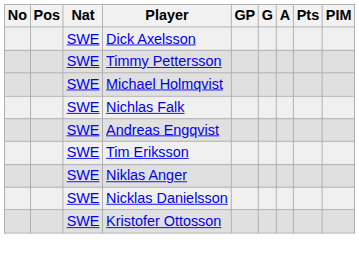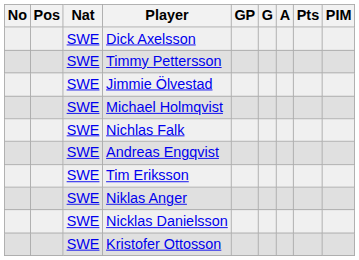 <table class="wikitable sortable">
 <tr>
 <th>No</th>
 <th>Pos</th>
 <th>Nat</th>
 <th>Player</th>
 <th>GP</th>
 <th>G</th>
 <th>A</th>
 <th>Pts</th>
 <th>PIM</th>
 </tr>
 <tr bgcolor="#f0f0f0">
 <td></td>
 <td></td>
 <td> <a href='#'>SWE</a></td>
 <td><a href='#'>Dick Axelsson</a></td>
 <td></td>
 <td></td>
 <td></td>
 <td></td>
 <td></td>
 </tr>
 <tr bgcolor="#e0e0e0">
 <td></td>
 <td></td>
 <td> <a href='#'>SWE</a></td>
 <td><a href='#'>Timmy Pettersson</a></td>
+<td></td>
+<td></td>
+<td></td>
+<td></td>
+<td></td>
+</tr>
+<tr bgcolor="#f0f0f0">
+<td></td>
+<td></td>
+<td> <a href='#'>SWE</a></td>
+<td><a href='#'>Jimmie Ölvestad</a></td>
 <td></td>
 <td></td>
 <td></td>
 <td></td>
 <td></td>
 </tr>
 <tr bgcolor="#e0e0e0">
 <td></td>
 <td></td>
 <td> <a href='#'>SWE</a></td>
 <td><a href='#'>Michael Holmqvist</a></td>
 <td></td>
 <td></td>
 <td></td>
 <td></td>
 <td></td>
 </tr>
 <tr bgcolor="#f0f0f0">
 <td></td>
 <td></td>
 <td> <a href='#'>SWE</a></td>
 <td><a href='#'>Nichlas Falk</a></td>
 <td></td>
 <td></td>
 <td></td>
 <td></td>
 <td></td>
 </tr>
 <tr bgcolor="#e0e0e0">
 <td></td>
 <td></td>
 <td> <a href='#'>SWE</a></td>
 <td><a href='#'>Andreas Engqvist</a></td>
 <td></td>
 <td></td>
 <td></td>
 <td></td>
 <td></td>
 </tr>
 <tr bgcolor="#f0f0f0">
 <td></td>
 <td></td>
 <td> <a href='#'>SWE</a></td>
 <td><a href='#'>Tim Eriksson</a></td>
 <td></td>
 <td></td>
 <td></td>
 <td></td>
 <td></td>
 </tr>
 <tr bgcolor="#e0e0e0">
 <td></td>
 <td></td>
 <td> <a href='#'>SWE</a></td>
 <td><a href='#'>Niklas Anger</a></td>
 <td></td>
 <td></td>
 <td></td>
 <td></td>
 <td></td>
 </tr>
 <tr bgcolor="#f0f0f0">
 <td></td>
 <td></td>
 <td> <a href='#'>SWE</a></td>
 <td><a href='#'>Nicklas Danielsson</a></td>
 <td></td>
 <td></td>
 <td></td>
 <td></td>
 <td></td>
 </tr>
 <tr bgcolor="#e0e0e0">
 <td></td>
 <td></td>
 <td> <a href='#'>SWE</a></td>
 <td><a href='#'>Kristofer Ottosson</a></td>
 <td></td>
 <td></td>
 <td></td>
 <td></td>
 <td></td>
 </tr>
 </table>
